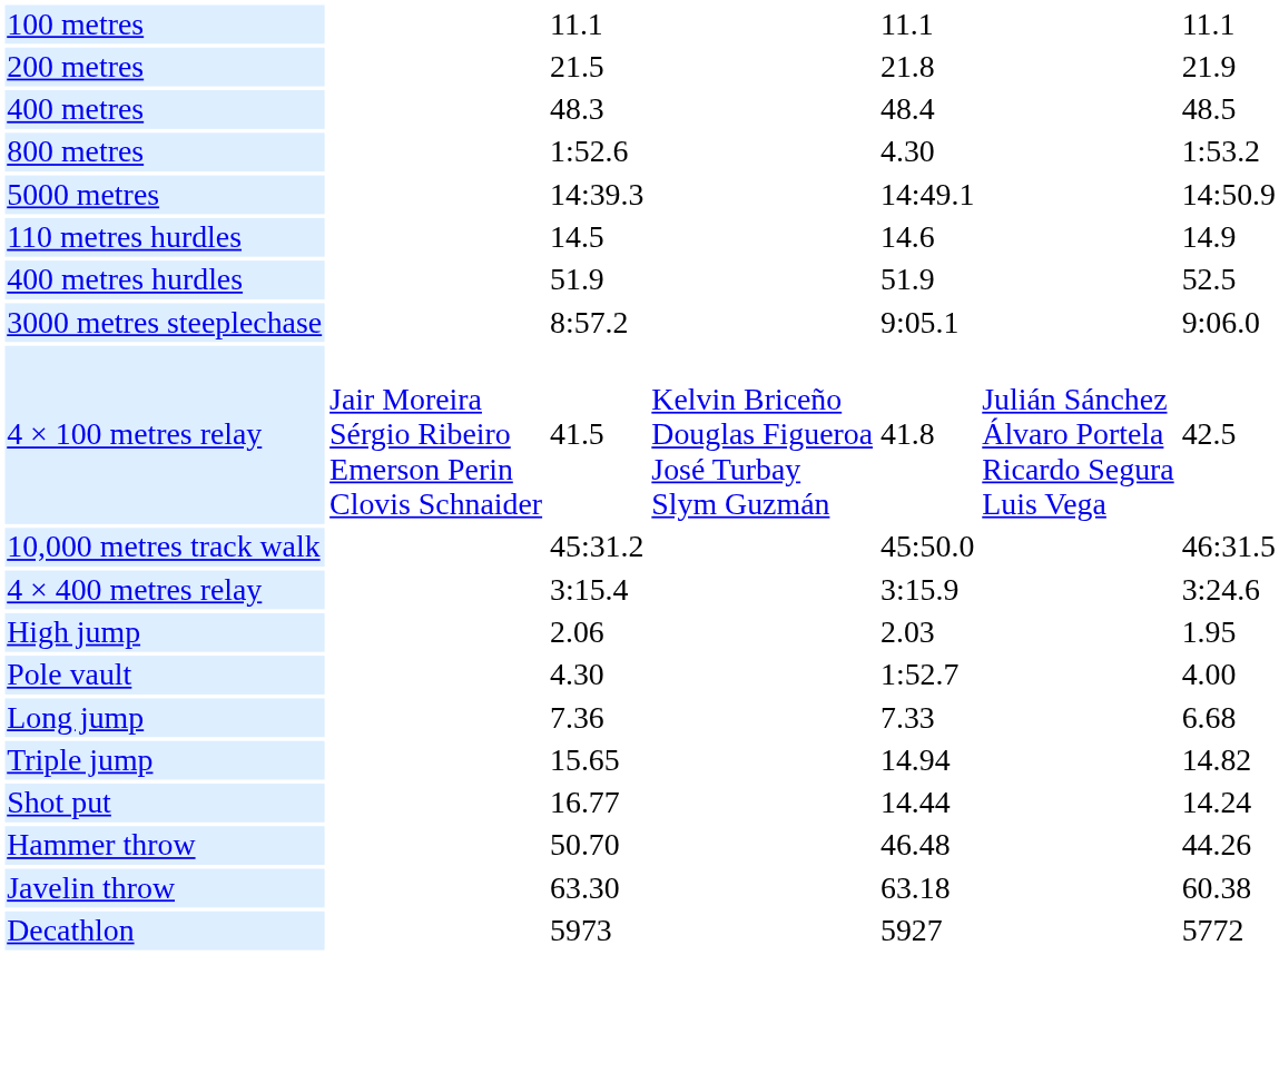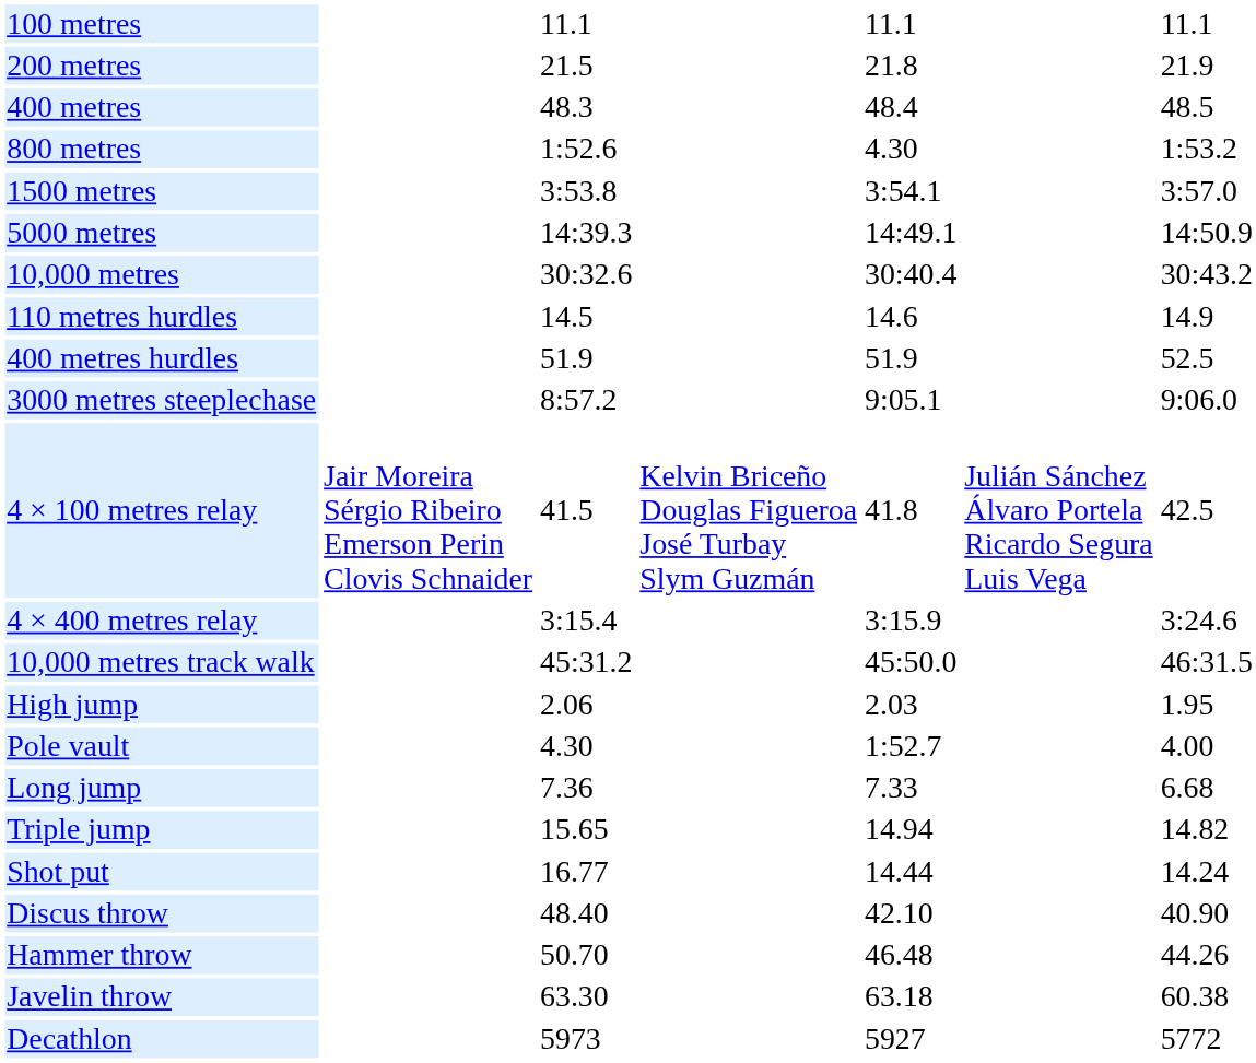 <table>
 <tr>
 <td bgcolor = DDEEFF><a href='#'>100 metres</a></td>
 <td></td>
 <td>11.1</td>
 <td></td>
 <td>11.1</td>
 <td></td>
 <td>11.1</td>
 </tr>
 <tr>
 <td bgcolor = DDEEFF><a href='#'>200 metres</a></td>
 <td></td>
 <td>21.5</td>
 <td></td>
 <td>21.8</td>
 <td></td>
 <td>21.9</td>
 </tr>
 <tr>
 <td bgcolor = DDEEFF><a href='#'>400 metres</a></td>
 <td></td>
 <td>48.3</td>
 <td></td>
 <td>48.4</td>
 <td></td>
 <td>48.5</td>
 </tr>
 <tr>
 <td bgcolor = DDEEFF><a href='#'>800 metres</a></td>
 <td></td>
 <td>1:52.6</td>
 <td></td>
 <td>4.30</td>
 <td></td>
 <td>1:53.2</td>
 </tr>
 <tr>
+<td bgcolor = DDEEFF><a href='#'>1500 metres</a></td>
+<td></td>
+<td>3:53.8</td>
+<td></td>
+<td>3:54.1</td>
+<td></td>
+<td>3:57.0</td>
+</tr>
+<tr>
 <td bgcolor = DDEEFF><a href='#'>5000 metres</a></td>
 <td></td>
 <td>14:39.3</td>
 <td></td>
 <td>14:49.1</td>
 <td></td>
 <td>14:50.9</td>
+</tr>
+<tr>
+<td bgcolor = DDEEFF><a href='#'>10,000 metres</a></td>
+<td></td>
+<td>30:32.6</td>
+<td></td>
+<td>30:40.4</td>
+<td></td>
+<td>30:43.2</td>
 </tr>
 <tr>
 <td bgcolor = DDEEFF><a href='#'>110 metres hurdles</a></td>
 <td></td>
 <td>14.5</td>
 <td></td>
 <td>14.6</td>
 <td></td>
 <td>14.9</td>
 </tr>
 <tr>
 <td bgcolor = DDEEFF><a href='#'>400 metres hurdles</a></td>
 <td></td>
 <td>51.9</td>
 <td></td>
 <td>51.9</td>
 <td></td>
 <td>52.5</td>
 </tr>
 <tr>
 <td bgcolor = DDEEFF><a href='#'>3000 metres steeplechase</a></td>
 <td></td>
 <td>8:57.2</td>
 <td></td>
 <td>9:05.1</td>
 <td></td>
 <td>9:06.0</td>
 </tr>
 <tr>
 <td bgcolor = DDEEFF><a href='#'>4 × 100 metres relay</a></td>
 <td><br><a href='#'>Jair Moreira</a><br><a href='#'>Sérgio Ribeiro</a><br><a href='#'>Emerson Perin</a><br><a href='#'>Clovis Schnaider</a></td>
 <td>41.5</td>
 <td><br><a href='#'>Kelvin Briceño</a><br><a href='#'>Douglas Figueroa</a><br><a href='#'>José Turbay</a><br><a href='#'>Slym Guzmán</a></td>
 <td>41.8</td>
 <td><br><a href='#'>Julián Sánchez</a><br><a href='#'>Álvaro Portela</a><br><a href='#'>Ricardo Segura</a><br><a href='#'>Luis Vega</a></td>
 <td>42.5</td>
 </tr>
 <tr>
+<td bgcolor = DDEEFF><a href='#'>4 × 400 metres relay</a></td>
+<td></td>
+<td>3:15.4</td>
+<td></td>
+<td>3:15.9</td>
+<td></td>
+<td>3:24.6</td>
+</tr>
+<tr>
 <td bgcolor = DDEEFF><a href='#'>10,000 metres track walk</a></td>
 <td></td>
 <td>45:31.2</td>
 <td></td>
 <td>45:50.0</td>
 <td></td>
 <td>46:31.5</td>
-</tr>
-<tr>
-<td bgcolor = DDEEFF><a href='#'>4 × 400 metres relay</a></td>
-<td></td>
-<td>3:15.4</td>
-<td></td>
-<td>3:15.9</td>
-<td></td>
-<td>3:24.6</td>
 </tr>
 <tr>
 <td bgcolor = DDEEFF><a href='#'>High jump</a></td>
 <td></td>
 <td>2.06</td>
 <td></td>
 <td>2.03</td>
 <td></td>
 <td>1.95</td>
 </tr>
 <tr>
 <td bgcolor = DDEEFF><a href='#'>Pole vault</a></td>
 <td></td>
 <td>4.30</td>
 <td></td>
 <td>1:52.7</td>
 <td></td>
 <td>4.00</td>
 </tr>
 <tr>
 <td bgcolor = DDEEFF><a href='#'>Long jump</a></td>
 <td></td>
 <td>7.36</td>
 <td></td>
 <td>7.33</td>
 <td></td>
 <td>6.68</td>
 </tr>
 <tr>
 <td bgcolor = DDEEFF><a href='#'>Triple jump</a></td>
 <td></td>
 <td>15.65</td>
 <td></td>
 <td>14.94</td>
 <td></td>
 <td>14.82</td>
 </tr>
 <tr>
 <td bgcolor = DDEEFF><a href='#'>Shot put</a></td>
 <td></td>
 <td>16.77</td>
 <td></td>
 <td>14.44</td>
 <td></td>
 <td>14.24</td>
 </tr>
 <tr>
+<td bgcolor = DDEEFF><a href='#'>Discus throw</a></td>
+<td></td>
+<td>48.40</td>
+<td></td>
+<td>42.10</td>
+<td></td>
+<td>40.90</td>
+</tr>
+<tr>
 <td bgcolor = DDEEFF><a href='#'>Hammer throw</a></td>
 <td></td>
 <td>50.70</td>
 <td></td>
 <td>46.48</td>
 <td></td>
 <td>44.26</td>
 </tr>
 <tr>
 <td bgcolor = DDEEFF><a href='#'>Javelin throw</a></td>
 <td></td>
 <td>63.30</td>
 <td></td>
 <td>63.18</td>
 <td></td>
 <td>60.38</td>
 </tr>
 <tr>
 <td bgcolor = DDEEFF><a href='#'>Decathlon</a></td>
 <td></td>
 <td>5973</td>
 <td></td>
 <td>5927</td>
 <td></td>
 <td>5772</td>
 </tr>
 </table>
